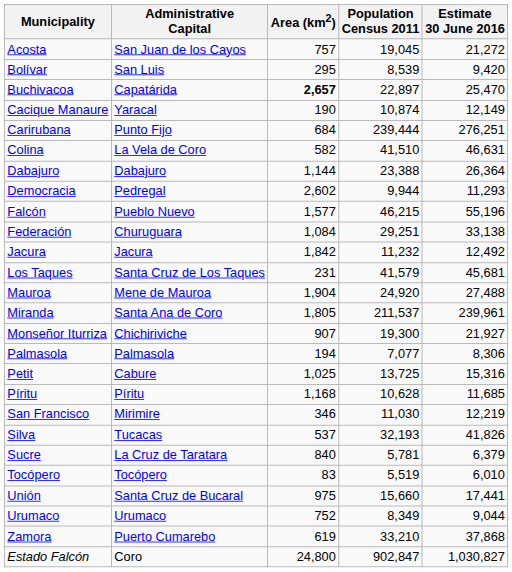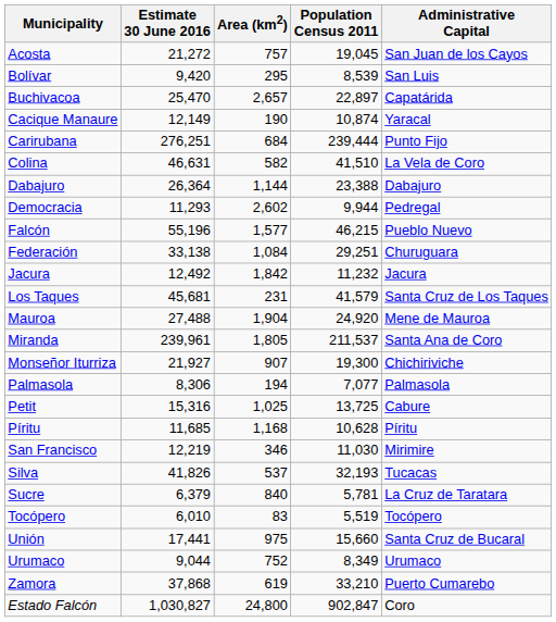 <table class="sortable wikitable">
 <tr>
 <th>Municipality</th>
-<th>Administrative <br> Capital</th>
+<th>Estimate<br> 30 June 2016</th>
 <th>Area (km<sup>2</sup>)</th>
 <th>Population<br>Census 2011</th>
-<th>Estimate<br> 30 June 2016</th>
+<th>Administrative <br> Capital</th>
 </tr>
 <tr>
 <td> <a href='#'>Acosta</a></td>
-<td><a href='#'>San Juan de los Cayos</a></td>
+<td align="right">21,272</td>
 <td align="right">757</td>
 <td align="right">19,045</td>
-<td align="right">21,272</td>
+<td><a href='#'>San Juan de los Cayos</a></td>
 </tr>
 <tr>
 <td><a href='#'>Bolívar</a></td>
-<td><a href='#'>San Luis</a></td>
+<td align="right">9,420</td>
 <td align="right">295</td>
 <td align="right">8,539</td>
-<td align="right">9,420</td>
+<td><a href='#'>San Luis</a></td>
 </tr>
 <tr>
 <td> <a href='#'>Buchivacoa</a></td>
+<td align="right">25,470</td>
+<td align="right">2,657</td>
+<td align="right">22,897</td>
 <td><a href='#'>Capatárida</a></td>
-<td align="right"><strong>2,657</strong></td>
-<td align="right">22,897</td>
-<td align="right">25,470</td>
 </tr>
 <tr>
 <td> <a href='#'>Cacique Manaure</a></td>
-<td><a href='#'>Yaracal</a></td>
+<td align="right">12,149</td>
 <td align="right">190</td>
 <td align="right">10,874</td>
-<td align="right">12,149</td>
+<td><a href='#'>Yaracal</a></td>
 </tr>
 <tr>
 <td> <a href='#'>Carirubana</a></td>
-<td><a href='#'>Punto Fijo</a></td>
+<td align="right">276,251</td>
 <td align="right">684</td>
 <td align="right">239,444</td>
-<td align="right">276,251</td>
+<td><a href='#'>Punto Fijo</a></td>
 </tr>
 <tr>
 <td> <a href='#'>Colina</a></td>
-<td><a href='#'>La Vela de Coro</a></td>
+<td align="right">46,631</td>
 <td align="right">582</td>
 <td align="right">41,510</td>
-<td align="right">46,631</td>
+<td><a href='#'>La Vela de Coro</a></td>
 </tr>
 <tr>
 <td> <a href='#'>Dabajuro</a></td>
-<td><a href='#'>Dabajuro</a></td>
+<td align="right">26,364</td>
 <td align="right">1,144</td>
 <td align="right">23,388</td>
-<td align="right">26,364</td>
+<td><a href='#'>Dabajuro</a></td>
 </tr>
 <tr>
 <td> <a href='#'>Democracia</a></td>
-<td><a href='#'>Pedregal</a></td>
+<td align="right">11,293</td>
 <td align="right">2,602</td>
 <td align="right">9,944</td>
-<td align="right">11,293</td>
+<td><a href='#'>Pedregal</a></td>
 </tr>
 <tr>
 <td> <a href='#'>Falcón</a></td>
-<td><a href='#'>Pueblo Nuevo</a></td>
+<td align="right">55,196</td>
 <td align="right">1,577</td>
 <td align="right">46,215</td>
-<td align="right">55,196</td>
+<td><a href='#'>Pueblo Nuevo</a></td>
 </tr>
 <tr>
 <td> <a href='#'>Federación</a></td>
-<td><a href='#'>Churuguara</a></td>
+<td align="right">33,138</td>
 <td align="right">1,084</td>
 <td align="right">29,251</td>
-<td align="right">33,138</td>
+<td><a href='#'>Churuguara</a></td>
 </tr>
 <tr>
 <td> <a href='#'>Jacura</a></td>
-<td><a href='#'>Jacura</a></td>
+<td align="right">12,492</td>
 <td align="right">1,842</td>
 <td align="right">11,232</td>
-<td align="right">12,492</td>
+<td><a href='#'>Jacura</a></td>
 </tr>
 <tr>
 <td> <a href='#'>Los Taques</a></td>
-<td><a href='#'>Santa Cruz de Los Taques</a></td>
+<td align="right">45,681</td>
 <td align="right">231</td>
 <td align="right">41,579</td>
-<td align="right">45,681</td>
+<td><a href='#'>Santa Cruz de Los Taques</a></td>
 </tr>
 <tr>
 <td> <a href='#'>Mauroa</a></td>
-<td><a href='#'>Mene de Mauroa</a></td>
+<td align="right">27,488</td>
 <td align="right">1,904</td>
 <td align="right">24,920</td>
-<td align="right">27,488</td>
+<td><a href='#'>Mene de Mauroa</a></td>
 </tr>
 <tr>
 <td> <a href='#'>Miranda</a></td>
-<td><a href='#'>Santa Ana de Coro</a></td>
+<td align="right">239,961</td>
 <td align="right">1,805</td>
 <td align="right">211,537</td>
-<td align="right">239,961</td>
+<td><a href='#'>Santa Ana de Coro</a></td>
 </tr>
 <tr>
 <td> <a href='#'>Monseñor Iturriza</a></td>
-<td><a href='#'>Chichiriviche</a></td>
+<td align="right">21,927</td>
 <td align="right">907</td>
 <td align="right">19,300</td>
-<td align="right">21,927</td>
+<td><a href='#'>Chichiriviche</a></td>
 </tr>
 <tr>
 <td> <a href='#'>Palmasola</a></td>
-<td><a href='#'>Palmasola</a></td>
+<td align="right">8,306</td>
 <td align="right">194</td>
 <td align="right">7,077</td>
-<td align="right">8,306</td>
+<td><a href='#'>Palmasola</a></td>
 </tr>
 <tr>
 <td> <a href='#'>Petit</a></td>
-<td><a href='#'>Cabure</a></td>
+<td align="right">15,316</td>
 <td align="right">1,025</td>
 <td align="right">13,725</td>
-<td align="right">15,316</td>
+<td><a href='#'>Cabure</a></td>
 </tr>
 <tr>
 <td> <a href='#'>Píritu</a></td>
-<td><a href='#'>Píritu</a></td>
+<td align="right">11,685</td>
 <td align="right">1,168</td>
 <td align="right">10,628</td>
-<td align="right">11,685</td>
+<td><a href='#'>Píritu</a></td>
 </tr>
 <tr>
 <td> <a href='#'>San Francisco</a></td>
-<td><a href='#'>Mirimire</a></td>
+<td align="right">12,219</td>
 <td align="right">346</td>
 <td align="right">11,030</td>
-<td align="right">12,219</td>
+<td><a href='#'>Mirimire</a></td>
 </tr>
 <tr>
 <td> <a href='#'>Silva</a></td>
-<td><a href='#'>Tucacas</a></td>
+<td align="right">41,826</td>
 <td align="right">537</td>
 <td align="right">32,193</td>
-<td align="right">41,826</td>
+<td><a href='#'>Tucacas</a></td>
 </tr>
 <tr>
 <td> <a href='#'>Sucre</a></td>
-<td><a href='#'>La Cruz de Taratara</a></td>
+<td align="right">6,379</td>
 <td align="right">840</td>
 <td align="right">5,781</td>
-<td align="right">6,379</td>
+<td><a href='#'>La Cruz de Taratara</a></td>
 </tr>
 <tr>
 <td> <a href='#'>Tocópero</a></td>
-<td><a href='#'>Tocópero</a></td>
+<td align="right">6,010</td>
 <td align="right">83</td>
 <td align="right">5,519</td>
-<td align="right">6,010</td>
+<td><a href='#'>Tocópero</a></td>
 </tr>
 <tr>
 <td> <a href='#'>Unión</a></td>
-<td><a href='#'>Santa Cruz de Bucaral</a></td>
+<td align="right">17,441</td>
 <td align="right">975</td>
 <td align="right">15,660</td>
-<td align="right">17,441</td>
+<td><a href='#'>Santa Cruz de Bucaral</a></td>
 </tr>
 <tr>
 <td> <a href='#'>Urumaco</a></td>
-<td><a href='#'>Urumaco</a></td>
+<td align="right">9,044</td>
 <td align="right">752</td>
 <td align="right">8,349</td>
-<td align="right">9,044</td>
+<td><a href='#'>Urumaco</a></td>
 </tr>
 <tr>
 <td> <a href='#'>Zamora</a></td>
-<td><a href='#'>Puerto Cumarebo</a></td>
+<td align="right">37,868</td>
 <td align="right">619</td>
 <td align="right">33,210</td>
-<td align="right">37,868</td>
+<td><a href='#'>Puerto Cumarebo</a></td>
 </tr>
 <tr>
 <td><em>Estado Falcón</em></td>
-<td>Coro</td>
+<td align="right">1,030,827</td>
 <td align="right">24,800</td>
 <td align="right">902,847</td>
-<td align="right">1,030,827</td>
+<td>Coro</td>
 </tr>
 </table>
